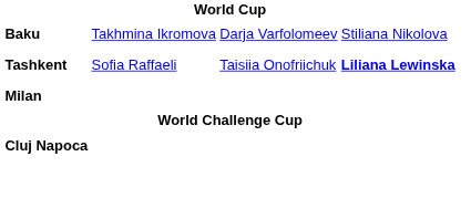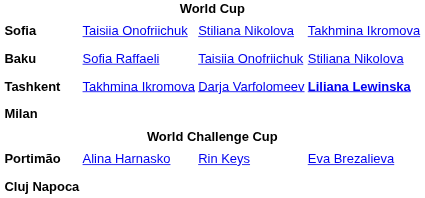 <table>
 <tr>
 <td colspan="4" style="text-align:center;"><strong>World Cup</strong></td>
 </tr>
 <tr>
+<th scope=row style="text-align:left">Sofia</th>
+<td style="height:30px;"> <a href='#'>Taisiia Onofriichuk</a></td>
+<td style="height:30px;"> <a href='#'>Stiliana Nikolova</a></td>
+<td style="height:30px;"> <a href='#'>Takhmina Ikromova</a></td>
+</tr>
+<tr>
 <th scope=row style="text-align:left">Baku</th>
-<td style="height:30px;"> <a href='#'>Takhmina Ikromova</a></td>
-<td style="height:30px;"> <a href='#'>Darja Varfolomeev</a></td>
+<td style="height:30px;"> <a href='#'>Sofia Raffaeli</a></td>
+<td style="height:30px;"> <a href='#'>Taisiia Onofriichuk</a></td>
 <td style="height:30px;"> <a href='#'>Stiliana Nikolova</a></td>
 </tr>
 <tr>
 <th scope=row style="text-align:left">Tashkent</th>
-<td style="height:30px;"> <a href='#'>Sofia Raffaeli</a></td>
-<td style="height:30px;"> <a href='#'>Taisiia Onofriichuk</a></td>
+<td style="height:30px;"> <a href='#'>Takhmina Ikromova</a></td>
+<td style="height:30px;"> <a href='#'>Darja Varfolomeev</a></td>
 <td style="height:30px;"><strong> <a href='#'>Liliana Lewinska</a></strong></td>
 </tr>
 <tr>
 <th scope=row style="text-align:left">Milan</th>
 <td style="height:30px;"></td>
 <td style="height:30px;"></td>
 <td style="height:30px;"></td>
 </tr>
 <tr>
 <td colspan="4" style="text-align:center;"><strong>World Challenge Cup</strong></td>
 </tr>
 <tr>
+<th scope=row style="text-align:left">Portimão</th>
+<td style="height:30px;"> <a href='#'>Alina Harnasko</a></td>
+<td style="height:30px;"> <a href='#'>Rin Keys</a></td>
+<td style="height:30px;"> <a href='#'>Eva Brezalieva</a></td>
+</tr>
+<tr>
 <th scope=row style="text-align:left">Cluj Napoca</th>
 <td style="height:30px;"></td>
 <td style="height:30px;"></td>
 <td style="height:30px;"></td>
 </tr>
 <tr>
 </tr>
 </table>
